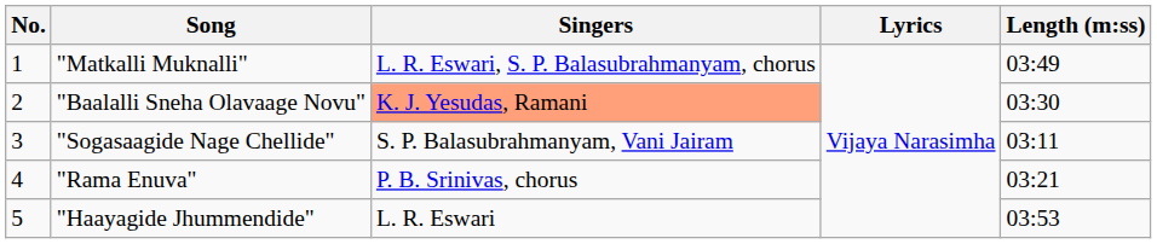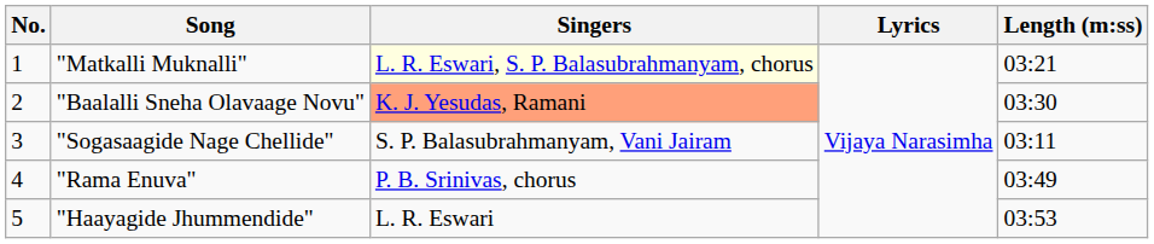 <table class="wikitable" style="font-size:95%;">
 <tr>
 <th>No.</th>
 <th>Song</th>
 <th>Singers</th>
 <th>Lyrics</th>
 <th>Length (m:ss)</th>
 </tr>
 <tr>
 <td>1</td>
 <td>"Matkalli Muknalli"</td>
-<td><a href='#'>L. R. Eswari</a>, <a href='#'>S. P. Balasubrahmanyam</a>, chorus</td>
+<td style="background: lightyellow;"><a href='#'>L. R. Eswari</a>, <a href='#'>S. P. Balasubrahmanyam</a>, chorus</td>
 <td rowspan=5><a href='#'>Vijaya Narasimha</a></td>
-<td>03:49</td>
+<td>03:21</td>
 </tr>
 <tr>
 <td>2</td>
 <td>"Baalalli Sneha Olavaage Novu"</td>
 <td style="background: lightsalmon;"><a href='#'>K. J. Yesudas</a>, Ramani</td>
 <td>03:30</td>
 </tr>
 <tr>
 <td>3</td>
 <td>"Sogasaagide Nage Chellide"</td>
 <td>S. P. Balasubrahmanyam, <a href='#'>Vani Jairam</a></td>
 <td>03:11</td>
 </tr>
 <tr>
 <td>4</td>
 <td>"Rama Enuva"</td>
 <td><a href='#'>P. B. Srinivas</a>, chorus</td>
-<td>03:21</td>
+<td>03:49</td>
 </tr>
 <tr>
 <td>5</td>
 <td>"Haayagide Jhummendide"</td>
 <td>L. R. Eswari</td>
 <td>03:53</td>
 </tr>
 </table>
